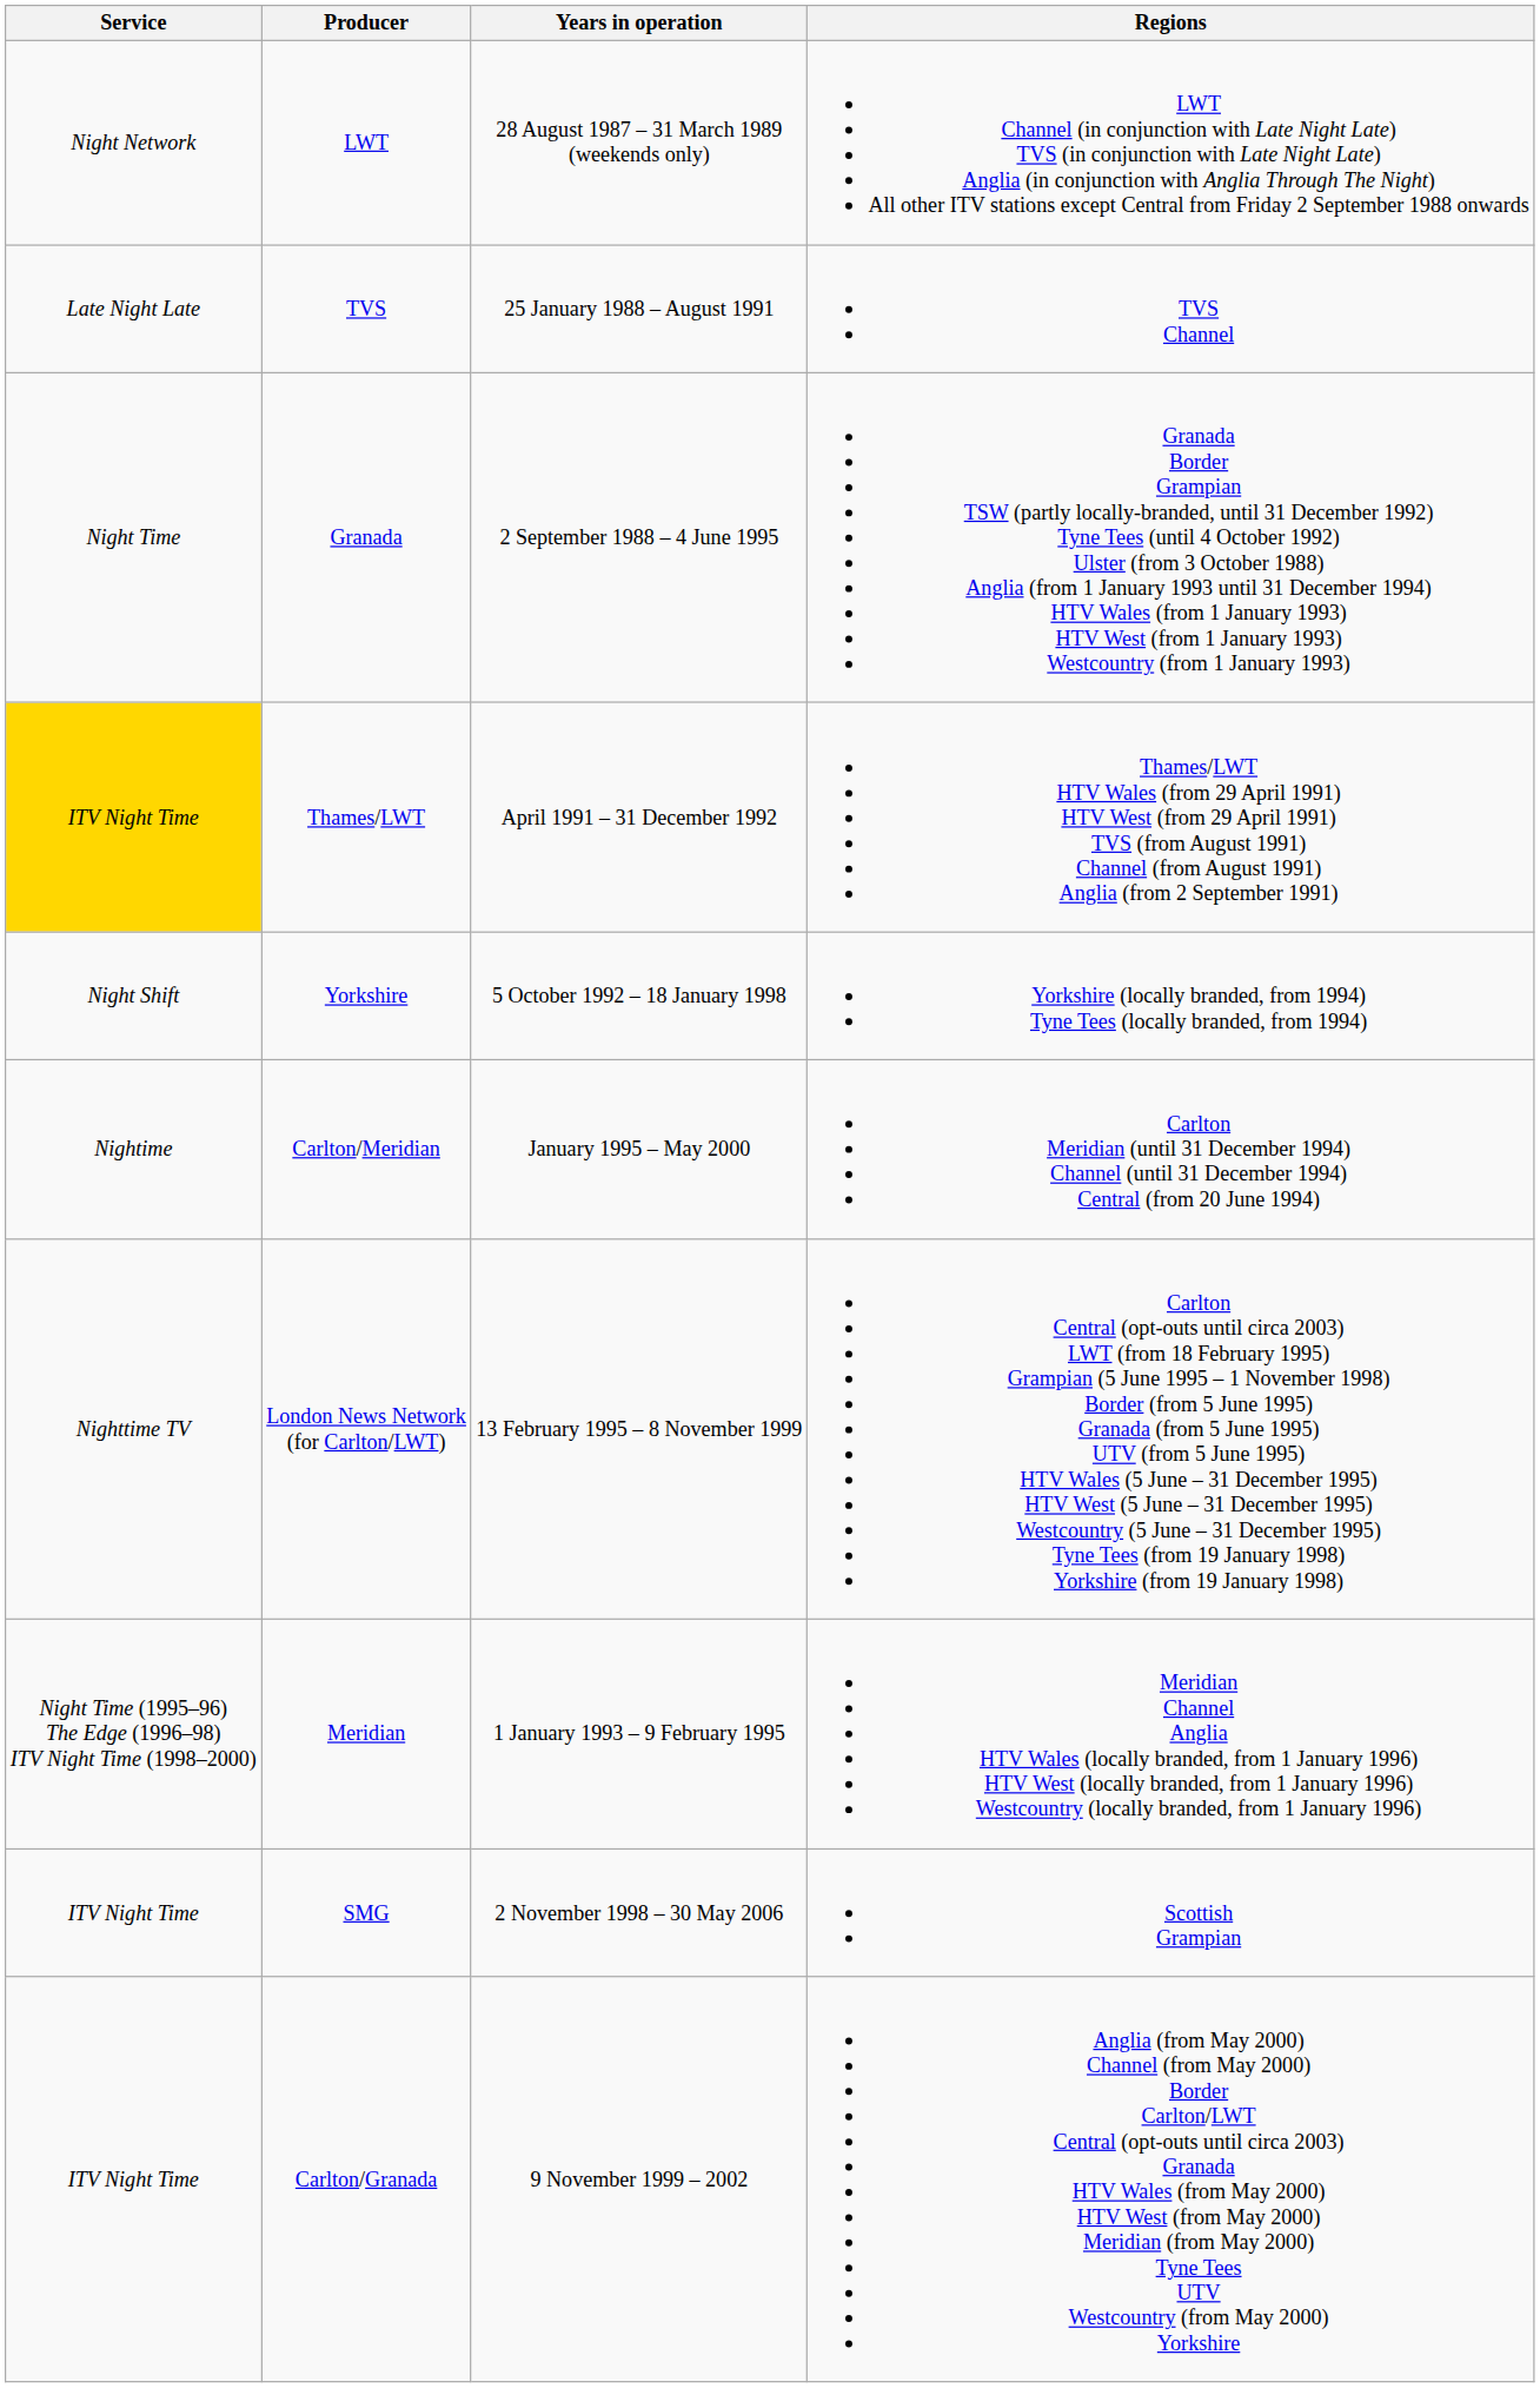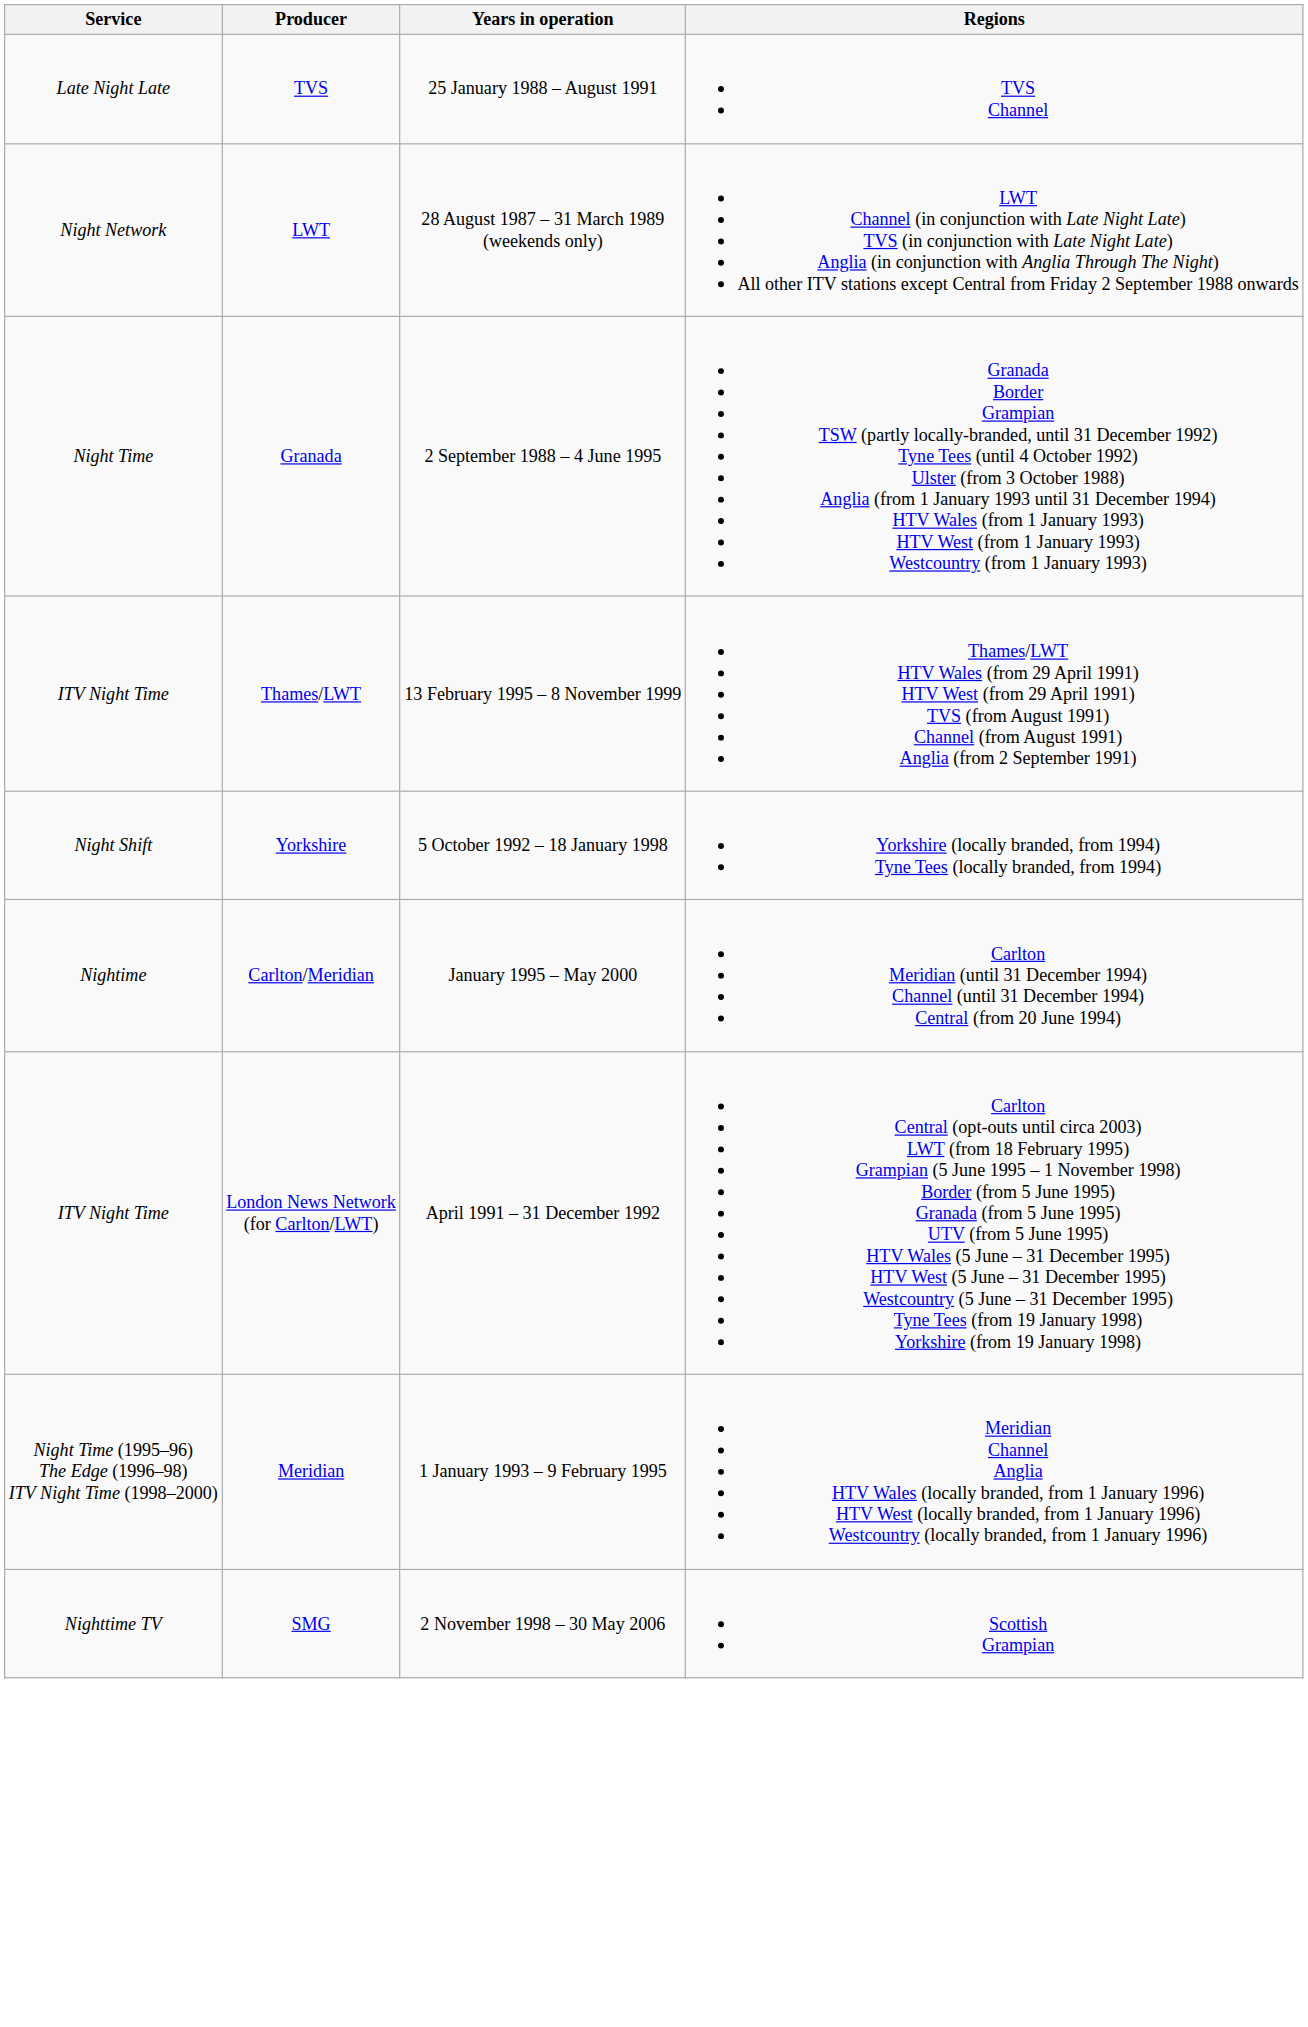 <table class="wikitable" style="font-size: 95%; text-align:center;">
 <tr>
 <th>Service</th>
 <th>Producer</th>
 <th>Years in operation</th>
 <th>Regions</th>
 </tr>
 <tr>
+<td><em>Late Night Late</em></td>
+<td><a href='#'>TVS</a></td>
+<td>25 January 1988 – August 1991</td>
+<td><br><ul><li><a href='#'>TVS</a></li><li><a href='#'>Channel</a></li></ul></td>
+</tr>
+<tr>
 <td><em>Night Network</em></td>
 <td><a href='#'>LWT</a></td>
 <td>28 August 1987 – 31 March 1989<br>(weekends only)</td>
 <td><br><ul><li><a href='#'>LWT</a></li><li><a href='#'>Channel</a> (in conjunction with <em>Late Night Late</em>)</li><li><a href='#'>TVS</a> (in conjunction with <em>Late Night Late</em>)</li><li><a href='#'>Anglia</a> (in conjunction with <em>Anglia Through The Night</em>)</li><li>All other ITV stations except Central from Friday 2 September 1988 onwards</li></ul></td>
-</tr>
-<tr>
-<td><em>Late Night Late</em></td>
-<td><a href='#'>TVS</a></td>
-<td>25 January 1988 – August 1991</td>
-<td><br><ul><li><a href='#'>TVS</a></li><li><a href='#'>Channel</a></li></ul></td>
 </tr>
 <tr>
 <td><em>Night Time</em></td>
 <td><a href='#'>Granada</a></td>
 <td>2 September 1988 – 4 June 1995</td>
 <td><br><ul><li><a href='#'>Granada</a></li><li><a href='#'>Border</a></li><li><a href='#'>Grampian</a></li><li><a href='#'>TSW</a> (partly locally-branded, until 31 December 1992)</li><li><a href='#'>Tyne Tees</a> (until 4 October 1992)</li><li><a href='#'>Ulster</a> (from 3 October 1988)</li><li><a href='#'>Anglia</a> (from 1 January 1993 until 31 December 1994)</li><li><a href='#'>HTV Wales</a> (from 1 January 1993)</li><li><a href='#'>HTV West</a> (from 1 January 1993)</li><li><a href='#'>Westcountry</a> (from 1 January 1993)</li></ul></td>
 </tr>
 <tr>
-<td style="background: gold;"><em>ITV Night Time</em></td>
+<td><em>ITV Night Time</em></td>
 <td><a href='#'>Thames</a>/<a href='#'>LWT</a></td>
-<td>April 1991 – 31 December 1992</td>
+<td>13 February 1995 – 8 November 1999</td>
 <td><br><ul><li><a href='#'>Thames</a>/<a href='#'>LWT</a></li><li><a href='#'>HTV Wales</a> (from 29 April 1991)</li><li><a href='#'>HTV West</a> (from 29 April 1991)</li><li><a href='#'>TVS</a> (from August 1991)</li><li><a href='#'>Channel</a> (from August 1991)</li><li><a href='#'>Anglia</a> (from 2 September 1991)</li></ul></td>
 </tr>
 <tr>
 <td><em>Night Shift</em></td>
 <td><a href='#'>Yorkshire</a></td>
 <td>5 October 1992 – 18 January 1998</td>
 <td><br><ul><li><a href='#'>Yorkshire</a> (locally branded, from 1994)</li><li><a href='#'>Tyne Tees</a> (locally branded, from 1994)</li></ul></td>
 </tr>
 <tr>
 <td><em>Nightime</em></td>
 <td><a href='#'>Carlton</a>/<a href='#'>Meridian</a></td>
 <td>January 1995 – May 2000</td>
 <td><br><ul><li><a href='#'>Carlton</a></li><li><a href='#'>Meridian</a> (until 31 December 1994)</li><li><a href='#'>Channel</a> (until 31 December 1994)</li><li><a href='#'>Central</a> (from 20 June 1994)</li></ul></td>
 </tr>
 <tr>
-<td><em>Nighttime TV</em></td>
+<td><em>ITV Night Time</em></td>
 <td><a href='#'>London News Network</a><br>(for <a href='#'>Carlton</a>/<a href='#'>LWT</a>)</td>
-<td>13 February 1995 – 8 November 1999</td>
+<td>April 1991 – 31 December 1992</td>
 <td><br><ul><li><a href='#'>Carlton</a></li><li><a href='#'>Central</a> (opt-outs until circa 2003)</li><li><a href='#'>LWT</a> (from 18 February 1995)</li><li><a href='#'>Grampian</a> (5 June 1995 – 1 November 1998)</li><li><a href='#'>Border</a> (from 5 June 1995)</li><li><a href='#'>Granada</a> (from 5 June 1995)</li><li><a href='#'>UTV</a> (from 5 June 1995)</li><li><a href='#'>HTV Wales</a> (5 June – 31 December 1995)</li><li><a href='#'>HTV West</a> (5 June – 31 December 1995)</li><li><a href='#'>Westcountry</a> (5 June – 31 December 1995)</li><li><a href='#'>Tyne Tees</a> (from 19 January 1998)</li><li><a href='#'>Yorkshire</a> (from 19 January 1998)</li></ul></td>
 </tr>
 <tr>
 <td><em>Night Time</em> (1995–96) <br> <em>The Edge</em> (1996–98) <br> <em>ITV Night Time</em> (1998–2000)</td>
 <td><a href='#'>Meridian</a></td>
 <td>1 January 1993 –  9 February 1995</td>
 <td><br><ul><li><a href='#'>Meridian</a></li><li><a href='#'>Channel</a></li><li><a href='#'>Anglia</a></li><li><a href='#'>HTV Wales</a> (locally branded, from 1 January 1996)</li><li><a href='#'>HTV West</a> (locally branded, from 1 January 1996)</li><li><a href='#'>Westcountry</a> (locally branded, from 1 January 1996)</li></ul></td>
 </tr>
 <tr>
-<td><em>ITV Night Time</em></td>
+<td><em>Nighttime TV</em></td>
 <td><a href='#'>SMG</a></td>
 <td>2 November 1998 – 30 May 2006</td>
 <td><br><ul><li><a href='#'>Scottish</a></li><li><a href='#'>Grampian</a></li></ul></td>
 </tr>
-<tr>
-<td><em>ITV Night Time</em></td>
-<td><a href='#'>Carlton</a>/<a href='#'>Granada</a></td>
-<td>9 November 1999 – 2002</td>
-<td><br><ul><li><a href='#'>Anglia</a> (from May 2000)</li><li><a href='#'>Channel</a> (from May 2000)</li><li><a href='#'>Border</a></li><li><a href='#'>Carlton</a>/<a href='#'>LWT</a></li><li><a href='#'>Central</a> (opt-outs until circa 2003)</li><li><a href='#'>Granada</a></li><li><a href='#'>HTV Wales</a> (from May 2000)</li><li><a href='#'>HTV West</a> (from May 2000)</li><li><a href='#'>Meridian</a> (from May 2000)</li><li><a href='#'>Tyne Tees</a></li><li><a href='#'>UTV</a></li><li><a href='#'>Westcountry</a> (from May 2000)</li><li><a href='#'>Yorkshire</a></li></ul></td>
-</tr>
 </table>
